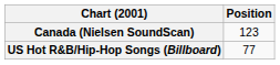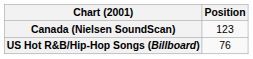 <table class="wikitable plainrowheaders" style="text-align:center">
 <tr>
 <th scope="col">Chart (2001)</th>
 <th scope="col">Position</th>
 </tr>
 <tr>
 <th scope="row">Canada (Nielsen SoundScan)</th>
 <td>123</td>
 </tr>
 <tr>
 <th scope="row">US Hot R&B/Hip-Hop Songs (<em>Billboard</em>)</th>
-<td>77</td>
+<td>76</td>
 </tr>
 </table>
